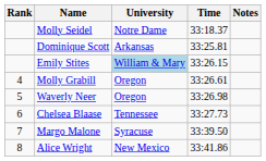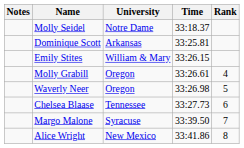 <table class="wikitable sortable" style="text-align:center">
 <tr>
-<th>Rank</th>
+<th>Notes</th>
 <th>Name</th>
 <th>University</th>
 <th>Time</th>
-<th>Notes</th>
+<th>Rank</th>
 </tr>
 <tr>
 <td></td>
 <td align=left><a href='#'>Molly Seidel</a></td>
 <td align=left><a href='#'>Notre Dame</a></td>
 <td>33:18.37</td>
 <td></td>
 </tr>
 <tr>
 <td></td>
 <td align=left><a href='#'>Dominique Scott</a></td>
 <td align=left><a href='#'>Arkansas</a></td>
 <td>33:25.81</td>
 <td></td>
 </tr>
 <tr>
 <td></td>
 <td align=left><a href='#'>Emily Stites</a></td>
-<td align="left" style="background: lightblue;"><a href='#'>William & Mary</a></td>
+<td align="left"><a href='#'>William & Mary</a></td>
 <td>33:26.15</td>
 <td></td>
 </tr>
 <tr>
-<td>4</td>
+<td></td>
 <td align=left><a href='#'>Molly Grabill</a></td>
 <td align="left"><a href='#'>Oregon</a></td>
 <td>33:26.61</td>
-<td></td>
+<td>4</td>
 </tr>
 <tr>
-<td>5</td>
+<td></td>
 <td align=left><a href='#'>Waverly Neer</a></td>
 <td align="left"><a href='#'>Oregon</a></td>
 <td>33:26.98</td>
-<td></td>
+<td>5</td>
 </tr>
 <tr>
-<td>6</td>
+<td></td>
 <td align=left><a href='#'>Chelsea Blaase</a></td>
 <td align="left"><a href='#'>Tennessee</a></td>
 <td>33:27.73</td>
-<td></td>
+<td>6</td>
 </tr>
 <tr>
-<td>7</td>
+<td></td>
 <td align=left><a href='#'>Margo Malone</a></td>
 <td align="left"><a href='#'>Syracuse</a></td>
 <td>33:39.50</td>
-<td></td>
+<td>7</td>
 </tr>
 <tr>
-<td>8</td>
+<td></td>
 <td align=left><a href='#'>Alice Wright</a></td>
 <td align=left><a href='#'>New Mexico</a></td>
 <td>33:41.86</td>
-<td></td>
+<td>8</td>
 </tr>
 </table>
